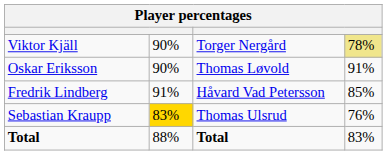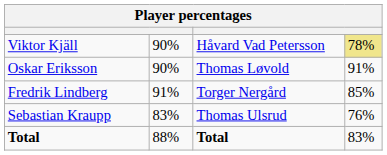 <table class="wikitable">
 <tr>
 <th colspan=4 width=400>Player percentages</th>
 </tr>
 <tr>
 <th colspan=2 width=200></th>
 <th colspan=2 width=200></th>
 </tr>
 <tr>
 <td><a href='#'>Viktor Kjäll</a></td>
 <td>90%</td>
-<td><a href='#'>Torger Nergård</a></td>
+<td><a href='#'>Håvard Vad Petersson</a></td>
 <td style="background: khaki;">78%</td>
 </tr>
 <tr>
 <td><a href='#'>Oskar Eriksson</a></td>
 <td>90%</td>
 <td><a href='#'>Thomas Løvold</a></td>
 <td>91%</td>
 </tr>
 <tr>
 <td><a href='#'>Fredrik Lindberg</a></td>
 <td>91%</td>
-<td><a href='#'>Håvard Vad Petersson</a></td>
+<td><a href='#'>Torger Nergård</a></td>
 <td>85%</td>
 </tr>
 <tr>
 <td><a href='#'>Sebastian Kraupp</a></td>
-<td style="background: gold;">83%</td>
+<td>83%</td>
 <td><a href='#'>Thomas Ulsrud</a></td>
 <td>76%</td>
 </tr>
 <tr>
 <td><strong>Total</strong></td>
 <td>88%</td>
 <td><strong>Total</strong></td>
 <td>83%</td>
 </tr>
 </table>
